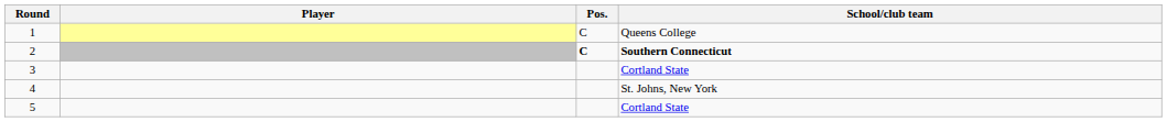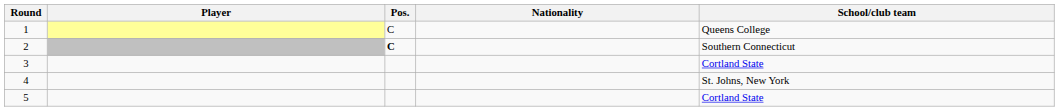 <table class="wikitable sortable">
 <tr>
 <th width="1%">Round</th>
 <th width="19%">Player</th>
 <th width="1%">Pos.</th>
+<th width="16%">Nationality</th>
 <th width="20%">School/club team</th>
 </tr>
 <tr>
 <td align=center>1</td>
 <td bgcolor="#FFFF99"></td>
 <td>C</td>
+<td></td>
 <td>Queens College</td>
 </tr>
 <tr>
 <td align=center>2</td>
 <td bgcolor="#C0C0C0"></td>
 <td><strong>C</strong></td>
-<td><strong>Southern Connecticut</strong></td>
+<td></td>
+<td>Southern Connecticut</td>
 </tr>
 <tr>
 <td align=center>3</td>
+<td></td>
 <td></td>
 <td></td>
 <td><a href='#'>Cortland State</a></td>
 </tr>
 <tr>
 <td align=center>4</td>
 <td></td>
 <td></td>
+<td></td>
 <td>St. Johns, New York</td>
 </tr>
 <tr>
 <td align=center>5</td>
 <td></td>
 <td></td>
+<td></td>
 <td><a href='#'>Cortland State</a></td>
 </tr>
 </table>
